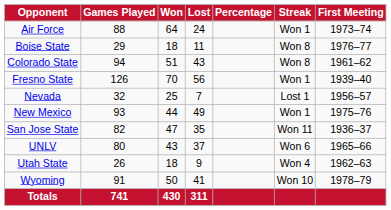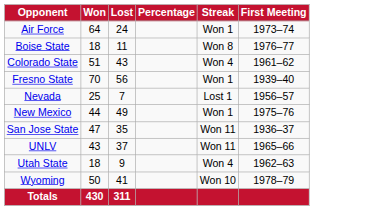 <table class="wikitable" style="text-align:center">
 <tr>
 <th style="background:#C41230;color:white;">Opponent</th>
-<th style="background:#C41230;color:white;">Games Played</th>
 <th style="background:#C41230;color:white;">Won</th>
 <th style="background:#C41230;color:white;">Lost</th>
 <th style="background:#C41230;color:white;">Percentage</th>
 <th style="background:#C41230;color:white;">Streak</th>
 <th style="background:#C41230;color:white;">First Meeting</th>
 </tr>
 <tr>
 <td><a href='#'>Air Force</a></td>
-<td>88</td>
 <td>64</td>
 <td>24</td>
 <td></td>
 <td>Won 1</td>
 <td>1973–74</td>
 </tr>
 <tr>
 <td><a href='#'>Boise State</a></td>
-<td>29</td>
 <td>18</td>
 <td>11</td>
 <td></td>
 <td>Won 8</td>
 <td>1976–77</td>
 </tr>
 <tr>
 <td><a href='#'>Colorado State</a></td>
-<td>94</td>
 <td>51</td>
 <td>43</td>
 <td></td>
-<td>Won 8</td>
+<td>Won 4</td>
 <td>1961–62</td>
 </tr>
 <tr>
 <td><a href='#'>Fresno State</a></td>
-<td>126</td>
 <td>70</td>
 <td>56</td>
 <td></td>
 <td>Won 1</td>
 <td>1939–40</td>
 </tr>
 <tr>
 <td><a href='#'>Nevada</a></td>
-<td>32</td>
 <td>25</td>
 <td>7</td>
 <td></td>
 <td>Lost 1</td>
 <td>1956–57</td>
 </tr>
 <tr>
 <td><a href='#'>New Mexico</a></td>
-<td>93</td>
 <td>44</td>
 <td>49</td>
 <td></td>
 <td>Won 1</td>
 <td>1975–76</td>
 </tr>
 <tr>
 <td><a href='#'>San Jose State</a></td>
-<td>82</td>
 <td>47</td>
 <td>35</td>
 <td></td>
 <td>Won 11</td>
 <td>1936–37</td>
 </tr>
 <tr>
 <td><a href='#'>UNLV</a></td>
-<td>80</td>
 <td>43</td>
 <td>37</td>
 <td></td>
-<td>Won 6</td>
+<td>Won 11</td>
 <td>1965–66</td>
 </tr>
 <tr>
 <td><a href='#'>Utah State</a></td>
-<td>26</td>
 <td>18</td>
 <td>9</td>
 <td></td>
 <td>Won 4</td>
 <td>1962–63</td>
 </tr>
 <tr>
 <td><a href='#'>Wyoming</a></td>
-<td>91</td>
 <td>50</td>
 <td>41</td>
 <td></td>
 <td>Won 10</td>
 <td>1978–79</td>
 </tr>
 <tr class="unsortable" style="text-align:center; background:#C41230; color:white;">
 <td><strong>Totals</strong></td>
-<td><strong>741</strong></td>
 <td><strong>430</strong></td>
 <td><strong>311</strong></td>
 <td><strong></strong></td>
 <td></td>
 <td></td>
 </tr>
 </table>
